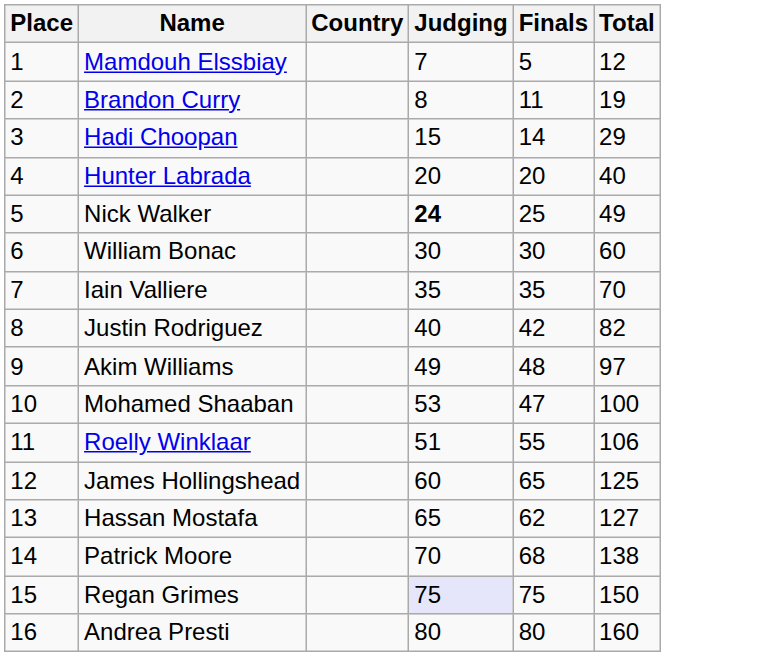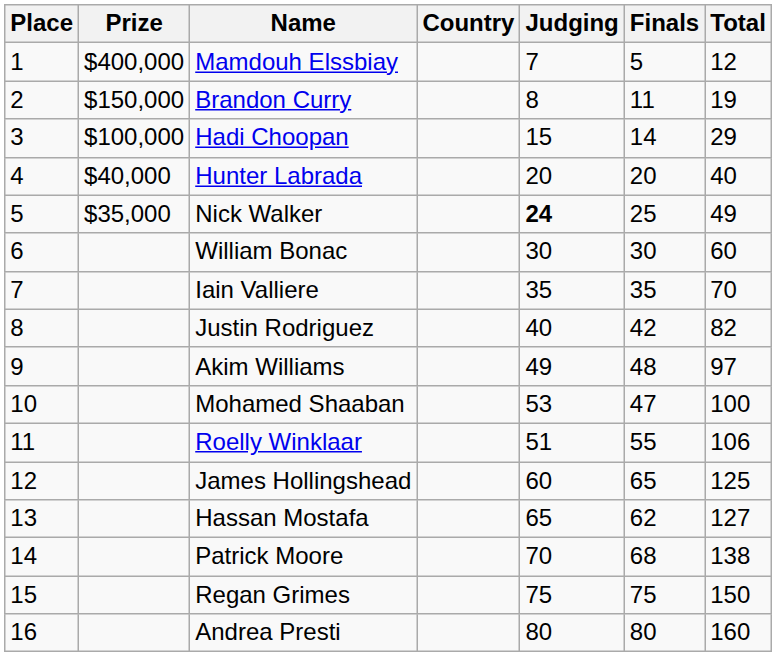 <table class="wikitable">
 <tr>
 <th>Place</th>
+<th>Prize</th>
 <th>Name</th>
 <th>Country</th>
 <th>Judging</th>
 <th>Finals</th>
 <th>Total</th>
 </tr>
 <tr>
 <td>1</td>
+<td>$400,000</td>
 <td><a href='#'>Mamdouh Elssbiay</a></td>
 <td></td>
 <td>7</td>
 <td>5</td>
 <td>12</td>
 </tr>
 <tr>
 <td>2</td>
+<td>$150,000</td>
 <td><a href='#'>Brandon Curry</a></td>
 <td></td>
 <td>8</td>
 <td>11</td>
 <td>19</td>
 </tr>
 <tr>
 <td>3</td>
+<td>$100,000</td>
 <td><a href='#'>Hadi Choopan</a></td>
 <td></td>
 <td>15</td>
 <td>14</td>
 <td>29</td>
 </tr>
 <tr>
 <td>4</td>
+<td>$40,000</td>
 <td><a href='#'>Hunter Labrada</a></td>
 <td></td>
 <td>20</td>
 <td>20</td>
 <td>40</td>
 </tr>
 <tr>
 <td>5</td>
+<td>$35,000</td>
 <td>Nick Walker</td>
 <td></td>
 <td><strong>24</strong></td>
 <td>25</td>
 <td>49</td>
 </tr>
 <tr>
 <td>6</td>
+<td></td>
 <td>William Bonac</td>
 <td></td>
 <td>30</td>
 <td>30</td>
 <td>60</td>
 </tr>
 <tr>
 <td>7</td>
+<td></td>
 <td>Iain Valliere</td>
 <td></td>
 <td>35</td>
 <td>35</td>
 <td>70</td>
 </tr>
 <tr>
 <td>8</td>
+<td></td>
 <td>Justin Rodriguez</td>
 <td></td>
 <td>40</td>
 <td>42</td>
 <td>82</td>
 </tr>
 <tr>
 <td>9</td>
+<td></td>
 <td>Akim Williams</td>
 <td></td>
 <td>49</td>
 <td>48</td>
 <td>97</td>
 </tr>
 <tr>
 <td>10</td>
+<td></td>
 <td>Mohamed Shaaban</td>
 <td></td>
 <td>53</td>
 <td>47</td>
 <td>100</td>
 </tr>
 <tr>
 <td>11</td>
+<td></td>
 <td><a href='#'>Roelly Winklaar</a></td>
 <td></td>
 <td>51</td>
 <td>55</td>
 <td>106</td>
 </tr>
 <tr>
 <td>12</td>
+<td></td>
 <td>James Hollingshead</td>
 <td></td>
 <td>60</td>
 <td>65</td>
 <td>125</td>
 </tr>
 <tr>
 <td>13</td>
+<td></td>
 <td>Hassan Mostafa</td>
 <td></td>
 <td>65</td>
 <td>62</td>
 <td>127</td>
 </tr>
 <tr>
 <td>14</td>
+<td></td>
 <td>Patrick Moore</td>
 <td></td>
 <td>70</td>
 <td>68</td>
 <td>138</td>
 </tr>
 <tr>
 <td>15</td>
+<td></td>
 <td>Regan Grimes</td>
 <td></td>
-<td style="background: lavender;">75</td>
+<td>75</td>
 <td>75</td>
 <td>150</td>
 </tr>
 <tr>
 <td>16</td>
+<td></td>
 <td>Andrea Presti</td>
 <td></td>
 <td>80</td>
 <td>80</td>
 <td>160</td>
 </tr>
 </table>
